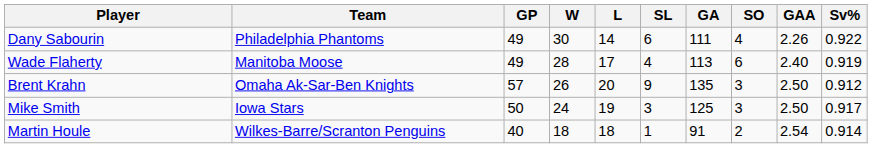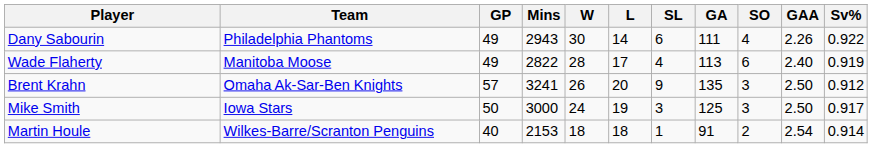 <table class="wikitable">
 <tr>
 <th bgcolor="#DDDDFF" width="25%">Player</th>
 <th bgcolor="#DDDDFF" width="30%">Team</th>
 <th bgcolor="#DDDDFF" width="5%">GP</th>
+<th bgcolor="#DDDDFF" width="5%">Mins</th>
 <th bgcolor="#DDDDFF" width="5%">W</th>
 <th bgcolor="#DDDDFF" width="5%">L</th>
 <th bgcolor="#DDDDFF" width="5%">SL</th>
 <th bgcolor="#DDDDFF" width="5%">GA</th>
 <th bgcolor="#DDDDFF" width="5%">SO</th>
 <th bgcolor="#DDDDFF" width="5%">GAA</th>
 <th bgcolor="#DDDDFF" width="5%">Sv%</th>
 </tr>
 <tr>
 <td><a href='#'>Dany Sabourin</a></td>
 <td><a href='#'>Philadelphia Phantoms</a></td>
 <td>49</td>
+<td>2943</td>
 <td>30</td>
 <td>14</td>
 <td>6</td>
 <td>111</td>
 <td>4</td>
 <td>2.26</td>
 <td>0.922</td>
 </tr>
 <tr>
 <td><a href='#'>Wade Flaherty</a></td>
 <td><a href='#'>Manitoba Moose</a></td>
 <td>49</td>
+<td>2822</td>
 <td>28</td>
 <td>17</td>
 <td>4</td>
 <td>113</td>
 <td>6</td>
 <td>2.40</td>
 <td>0.919</td>
 </tr>
 <tr>
 <td><a href='#'>Brent Krahn</a></td>
 <td><a href='#'>Omaha Ak-Sar-Ben Knights</a></td>
 <td>57</td>
+<td>3241</td>
 <td>26</td>
 <td>20</td>
 <td>9</td>
 <td>135</td>
 <td>3</td>
 <td>2.50</td>
 <td>0.912</td>
 </tr>
 <tr>
 <td><a href='#'>Mike Smith</a></td>
 <td><a href='#'>Iowa Stars</a></td>
 <td>50</td>
+<td>3000</td>
 <td>24</td>
 <td>19</td>
 <td>3</td>
 <td>125</td>
 <td>3</td>
 <td>2.50</td>
 <td>0.917</td>
 </tr>
 <tr>
 <td><a href='#'>Martin Houle</a></td>
 <td><a href='#'>Wilkes-Barre/Scranton Penguins</a></td>
 <td>40</td>
+<td>2153</td>
 <td>18</td>
 <td>18</td>
 <td>1</td>
 <td>91</td>
 <td>2</td>
 <td>2.54</td>
 <td>0.914</td>
 </tr>
 </table>
